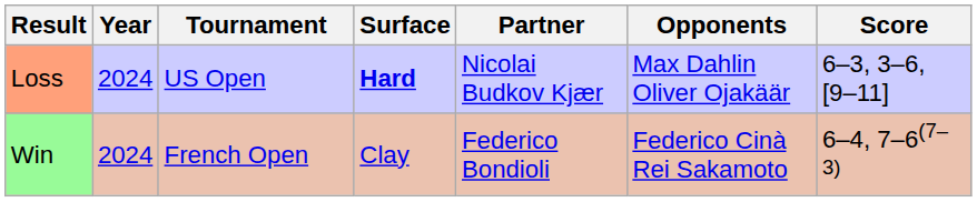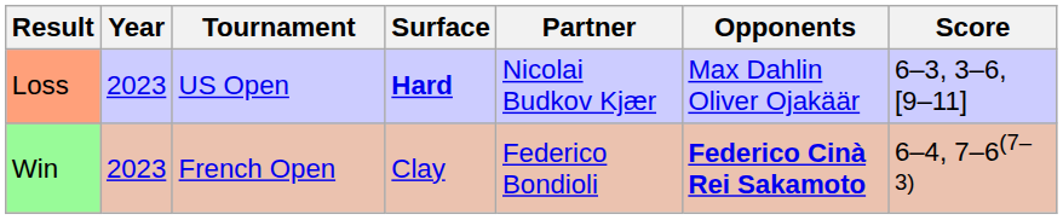 <table class="sortable wikitable" style=font-size:97%>
 <tr>
 <th>Result</th>
 <th>Year</th>
 <th width=150>Tournament</th>
 <th>Surface</th>
 <th width=150>Partner</th>
 <th width=150>Opponents</th>
 <th width=150>Score</th>
 </tr>
 <tr style="background:#ccf;">
 <td bgcolor=ffa07a>Loss</td>
-<td><a href='#'>2024</a></td>
+<td><a href='#'>2023</a></td>
 <td><a href='#'>US Open</a></td>
 <td><strong><a href='#'>Hard</a></strong></td>
 <td> <a href='#'>Nicolai Budkov Kjær</a></td>
 <td> <a href='#'>Max Dahlin</a><br> <a href='#'>Oliver Ojakäär</a></td>
 <td>6–3, 3–6, [9–11]</td>
 </tr>
 <tr style="background:#ebc2af;">
 <td bgcolor=98fb98>Win</td>
-<td><a href='#'>2024</a></td>
+<td><a href='#'>2023</a></td>
 <td><a href='#'>French Open</a></td>
 <td><a href='#'>Clay</a></td>
 <td> <a href='#'>Federico Bondioli</a></td>
-<td> <a href='#'>Federico Cinà</a><br> <a href='#'>Rei Sakamoto</a></td>
+<td><strong> <a href='#'>Federico Cinà</a><br> <a href='#'>Rei Sakamoto</a></strong></td>
 <td>6–4, 7–6<sup>(7–3)</sup></td>
 </tr>
 </table>
